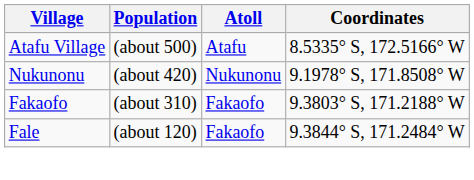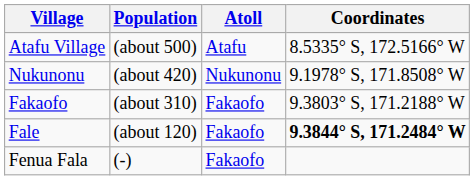 <table class="wikitable sortable" style="text-align:left">
 <tr>
 <th><a href='#'>Village</a></th>
 <th><a href='#'>Population</a></th>
 <th><a href='#'>Atoll</a></th>
 <th>Coordinates</th>
 </tr>
 <tr>
 <td><a href='#'>Atafu Village</a></td>
 <td>(about 500)</td>
 <td><a href='#'>Atafu</a></td>
 <td>8.5335° S, 172.5166° W</td>
 </tr>
 <tr>
 <td><a href='#'>Nukunonu</a></td>
 <td>(about 420)</td>
 <td><a href='#'>Nukunonu</a></td>
 <td>9.1978° S, 171.8508° W</td>
 </tr>
 <tr>
 <td><a href='#'>Fakaofo</a></td>
 <td>(about 310)</td>
 <td><a href='#'>Fakaofo</a></td>
 <td>9.3803° S, 171.2188° W</td>
 </tr>
 <tr>
 <td><a href='#'>Fale</a></td>
 <td>(about 120)</td>
 <td><a href='#'>Fakaofo</a></td>
-<td>9.3844° S, 171.2484° W</td>
+<td><strong>9.3844° S, 171.2484° W</strong></td>
+</tr>
+<tr>
+<td>Fenua Fala</td>
+<td>(-)</td>
+<td><a href='#'>Fakaofo</a></td>
+<td></td>
 </tr>
 </table>
